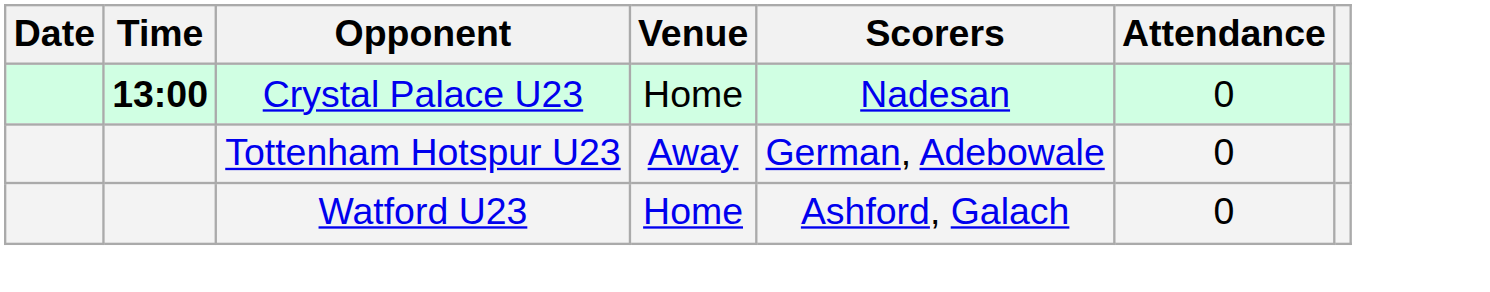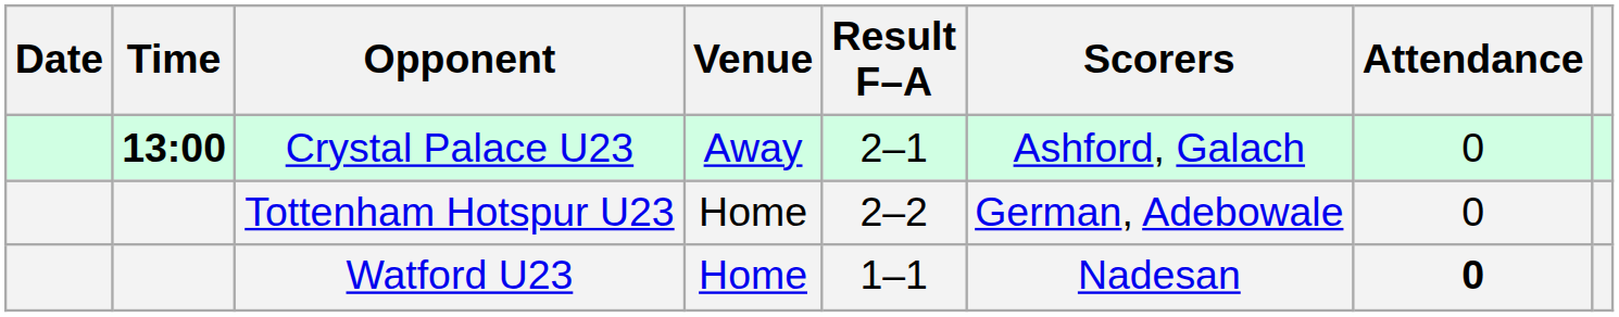 <table class="wikitable sortable" style="text-align:center">
 <tr>
 <th>Date</th>
 <th>Time</th>
 <th>Opponent</th>
 <th>Venue</th>
+<th>Result<br>F–A</th>
 <th class="unsortable">Scorers</th>
 <th>Attendance</th>
 <th class="unsortable"></th>
 </tr>
 <tr style="background-color: #d0ffe3;">
 <td></td>
 <td><strong>13:00</strong></td>
 <td><a href='#'>Crystal Palace U23</a></td>
-<td>Home</td>
-<td><a href='#'>Nadesan</a></td>
+<td><a href='#'>Away</a></td>
+<td>2–1</td>
+<td><a href='#'>Ashford</a>, <a href='#'>Galach</a></td>
 <td>0</td>
 <td></td>
 </tr>
 <tr style="background-color: #f3f3f3;">
 <td></td>
 <td></td>
 <td><a href='#'>Tottenham Hotspur U23</a></td>
-<td><a href='#'>Away</a></td>
+<td>Home</td>
+<td>2–2</td>
 <td><a href='#'>German</a>, <a href='#'>Adebowale</a></td>
 <td>0</td>
 <td></td>
 </tr>
 <tr style="background-color: #f3f3f3;">
 <td></td>
 <td></td>
 <td><a href='#'>Watford U23</a></td>
 <td><a href='#'>Home</a></td>
-<td><a href='#'>Ashford</a>, <a href='#'>Galach</a></td>
-<td>0</td>
+<td>1–1</td>
+<td><a href='#'>Nadesan</a></td>
+<td><strong>0</strong></td>
 <td></td>
 </tr>
 </table>
